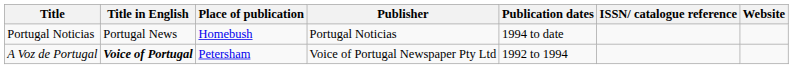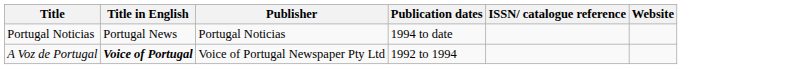 <table class="wikitable sortable">
 <tr>
 <th>Title</th>
 <th>Title in English</th>
-<th>Place of publication</th>
 <th>Publisher</th>
 <th>Publication dates</th>
 <th>ISSN/ catalogue reference</th>
 <th>Website</th>
 </tr>
 <tr>
 <td>Portugal Noticias</td>
 <td>Portugal News</td>
-<td><a href='#'>Homebush</a></td>
 <td>Portugal Noticias</td>
 <td>1994 to date</td>
 <td></td>
 <td></td>
 </tr>
 <tr>
 <td><em>A Voz de Portugal</em></td>
 <td><strong><em>Voice of Portugal</em></strong></td>
-<td><a href='#'>Petersham</a></td>
 <td>Voice of Portugal Newspaper Pty Ltd</td>
 <td>1992 to 1994</td>
 <td></td>
 <td></td>
 </tr>
 </table>
